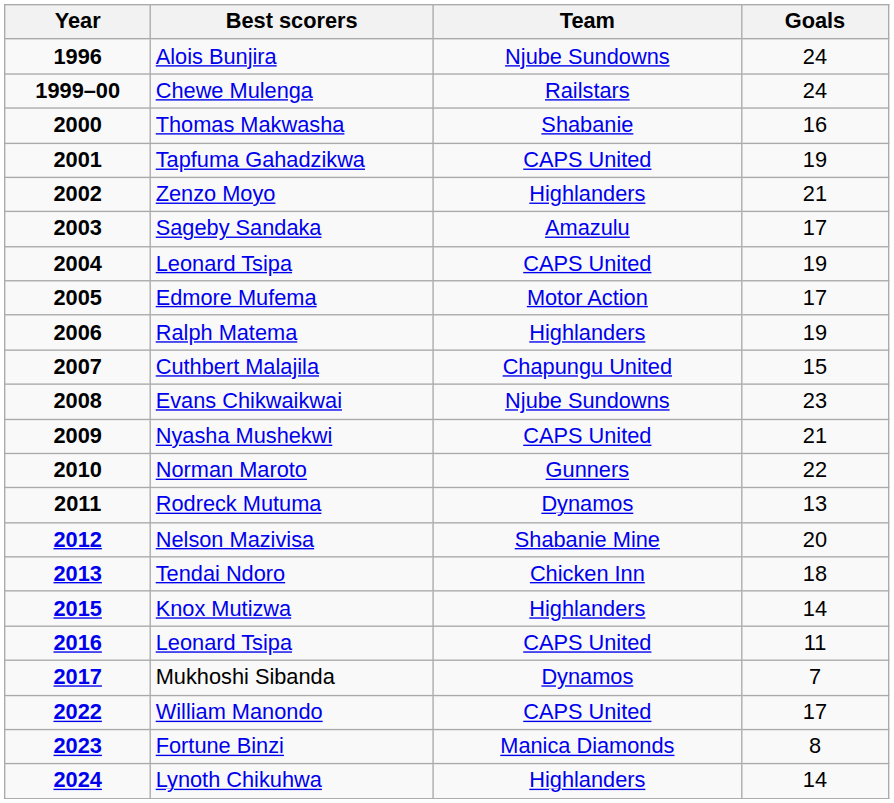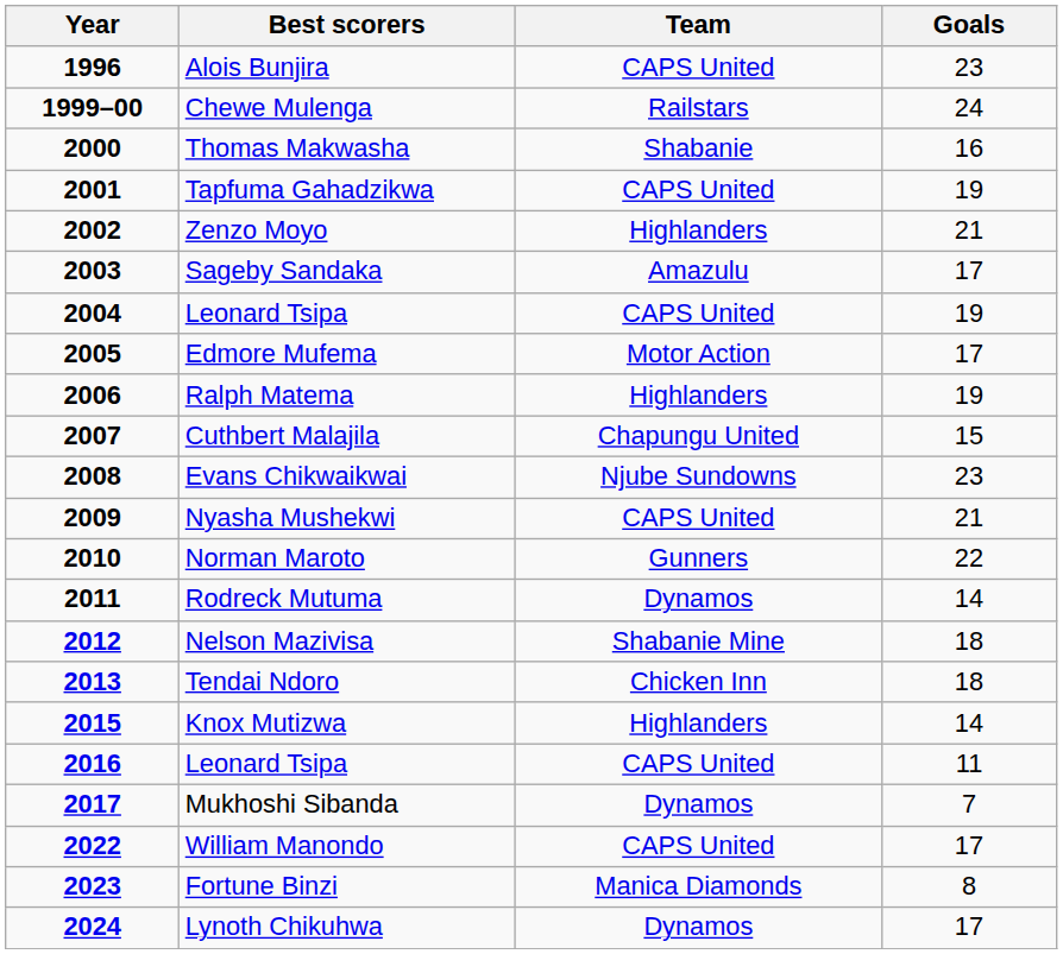 <table class="wikitable" style="text-align:center">
 <tr>
 <th width="100">Year</th>
 <th width="200">Best scorers</th>
 <th width="220">Team</th>
 <th width="100">Goals</th>
 </tr>
 <tr>
 <td><strong>1996</strong></td>
 <td style="text-align:left"> <a href='#'>Alois Bunjira</a></td>
-<td><a href='#'>Njube Sundowns</a></td>
-<td>24</td>
+<td><a href='#'>CAPS United</a></td>
+<td>23</td>
 </tr>
 <tr>
 <td><strong>1999–00</strong></td>
 <td style="text-align:left"> <a href='#'>Chewe Mulenga</a></td>
 <td><a href='#'>Railstars</a></td>
 <td>24</td>
 </tr>
 <tr>
 <td><strong>2000</strong></td>
 <td style="text-align:left"> <a href='#'>Thomas Makwasha</a></td>
 <td><a href='#'>Shabanie</a></td>
 <td>16</td>
 </tr>
 <tr>
 <td><strong>2001</strong></td>
 <td style="text-align:left"> <a href='#'>Tapfuma Gahadzikwa</a></td>
 <td><a href='#'>CAPS United</a></td>
 <td>19</td>
 </tr>
 <tr>
 <td><strong>2002</strong></td>
 <td style="text-align:left"> <a href='#'>Zenzo Moyo</a></td>
 <td><a href='#'>Highlanders</a></td>
 <td>21</td>
 </tr>
 <tr>
 <td><strong>2003</strong></td>
 <td style="text-align:left"> <a href='#'>Sageby Sandaka</a></td>
 <td><a href='#'>Amazulu</a></td>
 <td>17</td>
 </tr>
 <tr>
 <td><strong>2004</strong></td>
 <td style="text-align:left"> <a href='#'>Leonard Tsipa</a></td>
 <td><a href='#'>CAPS United</a></td>
 <td>19</td>
 </tr>
 <tr>
 <td><strong>2005</strong></td>
 <td style="text-align:left"> <a href='#'>Edmore Mufema</a></td>
 <td><a href='#'>Motor Action</a></td>
 <td>17</td>
 </tr>
 <tr>
 <td><strong>2006</strong></td>
 <td style="text-align:left"> <a href='#'>Ralph Matema</a></td>
 <td><a href='#'>Highlanders</a></td>
 <td>19</td>
 </tr>
 <tr>
 <td><strong>2007</strong></td>
 <td style="text-align:left"> <a href='#'>Cuthbert Malajila</a></td>
 <td><a href='#'>Chapungu United</a></td>
 <td>15</td>
 </tr>
 <tr>
 <td><strong>2008</strong></td>
 <td style="text-align:left"> <a href='#'>Evans Chikwaikwai</a></td>
 <td><a href='#'>Njube Sundowns</a></td>
 <td>23</td>
 </tr>
 <tr>
 <td><strong>2009</strong></td>
 <td style="text-align:left"> <a href='#'>Nyasha Mushekwi</a></td>
 <td><a href='#'>CAPS United</a></td>
 <td>21</td>
 </tr>
 <tr>
 <td><strong>2010</strong></td>
 <td style="text-align:left"> <a href='#'>Norman Maroto</a></td>
 <td><a href='#'>Gunners</a></td>
 <td>22</td>
 </tr>
 <tr>
 <td><strong>2011</strong></td>
 <td style="text-align:left"> <a href='#'>Rodreck Mutuma</a></td>
 <td><a href='#'>Dynamos</a></td>
-<td>13</td>
+<td>14</td>
 </tr>
 <tr>
 <td><strong><a href='#'>2012</a></strong></td>
 <td style="text-align:left"> <a href='#'>Nelson Mazivisa</a></td>
 <td><a href='#'>Shabanie Mine</a></td>
-<td>20</td>
+<td>18</td>
 </tr>
 <tr>
 <td><strong><a href='#'>2013</a></strong></td>
 <td style="text-align:left"> <a href='#'>Tendai Ndoro</a></td>
 <td><a href='#'>Chicken Inn</a></td>
 <td>18</td>
 </tr>
 <tr>
 <td><strong><a href='#'>2015</a></strong></td>
 <td style="text-align:left"> <a href='#'>Knox Mutizwa</a></td>
 <td><a href='#'>Highlanders</a></td>
 <td>14</td>
 </tr>
 <tr>
 <td><strong><a href='#'>2016</a></strong></td>
 <td style="text-align:left"> <a href='#'>Leonard Tsipa</a></td>
 <td><a href='#'>CAPS United</a></td>
 <td>11</td>
 </tr>
 <tr>
 <td><strong><a href='#'>2017</a></strong></td>
 <td style="text-align:left"> Mukhoshi Sibanda</td>
 <td><a href='#'>Dynamos</a></td>
 <td>7</td>
 </tr>
 <tr>
 <td><strong><a href='#'>2022</a></strong></td>
 <td align=left> <a href='#'>William Manondo</a></td>
 <td><a href='#'>CAPS United</a></td>
 <td>17</td>
 </tr>
 <tr>
 <td><strong><a href='#'>2023</a></strong></td>
 <td align=left> <a href='#'>Fortune Binzi</a></td>
 <td><a href='#'>Manica Diamonds</a></td>
 <td>8</td>
 </tr>
 <tr>
 <td><strong><a href='#'>2024</a></strong></td>
 <td align=left> <a href='#'>Lynoth Chikuhwa</a></td>
-<td><a href='#'>Highlanders</a></td>
-<td>14</td>
+<td><a href='#'>Dynamos</a></td>
+<td>17</td>
 </tr>
 <tr>
 </tr>
 </table>
